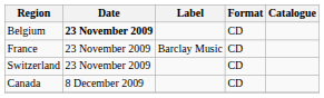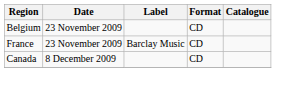 <table class="wikitable">
 <tr>
 <th>Region</th>
 <th>Date</th>
 <th>Label</th>
 <th>Format</th>
 <th>Catalogue</th>
 </tr>
 <tr>
 <td>Belgium</td>
-<td><strong>23 November 2009</strong></td>
+<td>23 November 2009</td>
 <td></td>
 <td>CD</td>
 <td></td>
 </tr>
 <tr>
 <td>France</td>
 <td>23 November 2009</td>
 <td>Barclay Music</td>
-<td>CD</td>
-<td></td>
-</tr>
-<tr>
-<td>Switzerland</td>
-<td>23 November 2009</td>
-<td></td>
 <td>CD</td>
 <td></td>
 </tr>
 <tr>
 <td>Canada</td>
 <td>8 December 2009</td>
 <td></td>
 <td>CD</td>
 <td></td>
 </tr>
 <tr>
 </tr>
 </table>
